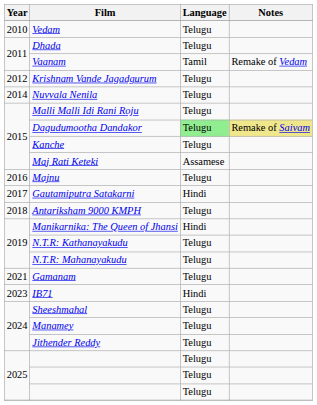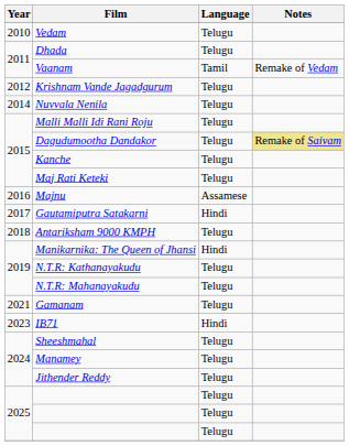 <table class="wikitable sortable">
 <tr>
 <th>Year</th>
 <th>Film</th>
 <th>Language</th>
 <th>Notes</th>
 </tr>
 <tr>
 </tr>
 <tr>
 <td>2010</td>
 <td><em><a href='#'>Vedam</a></em></td>
 <td>Telugu</td>
 <td></td>
 </tr>
 <tr>
 <td rowspan="2">2011</td>
 <td><em><a href='#'>Dhada</a></em></td>
 <td>Telugu</td>
 <td></td>
 </tr>
 <tr>
 <td><em><a href='#'>Vaanam</a></em></td>
 <td>Tamil</td>
 <td>Remake of <em><a href='#'>Vedam</a></em></td>
 </tr>
 <tr>
 <td>2012</td>
 <td><em><a href='#'>Krishnam Vande Jagadgurum</a></em></td>
 <td>Telugu</td>
 <td></td>
 </tr>
 <tr>
 <td>2014</td>
 <td><em><a href='#'>Nuvvala Nenila</a></em></td>
 <td>Telugu</td>
 <td></td>
 </tr>
 <tr>
 <td rowspan="4">2015</td>
 <td><em><a href='#'>Malli Malli Idi Rani Roju</a></em></td>
 <td>Telugu</td>
 <td></td>
 </tr>
 <tr>
 <td><em><a href='#'>Dagudumootha Dandakor</a></em></td>
-<td style="background: lightgreen;">Telugu</td>
+<td>Telugu</td>
 <td style="background: khaki;">Remake of <em><a href='#'>Saivam</a></em></td>
 </tr>
 <tr>
 <td><em><a href='#'>Kanche</a></em></td>
 <td>Telugu</td>
 <td></td>
 </tr>
 <tr>
 <td><em><a href='#'>Maj Rati Keteki</a></em></td>
-<td>Assamese</td>
+<td>Telugu</td>
 <td></td>
 </tr>
 <tr>
 <td>2016</td>
 <td><em><a href='#'>Majnu</a></em></td>
-<td>Telugu</td>
+<td>Assamese</td>
 <td></td>
 </tr>
 <tr>
 <td>2017</td>
 <td><em><a href='#'>Gautamiputra Satakarni</a></em></td>
 <td>Hindi</td>
 <td></td>
 </tr>
 <tr>
 <td>2018</td>
 <td><em><a href='#'>Antariksham 9000 KMPH</a></em></td>
 <td>Telugu</td>
 <td></td>
 </tr>
 <tr>
 <td rowspan="3">2019</td>
 <td><em><a href='#'>Manikarnika: The Queen of Jhansi</a></em></td>
 <td>Hindi</td>
 <td></td>
 </tr>
 <tr>
 <td><em><a href='#'>N.T.R: Kathanayakudu</a></em></td>
 <td>Telugu</td>
 <td></td>
 </tr>
 <tr>
 <td><em><a href='#'>N.T.R: Mahanayakudu</a></em></td>
 <td>Telugu</td>
 <td></td>
 </tr>
 <tr>
 <td>2021</td>
 <td><em><a href='#'>Gamanam</a></em></td>
 <td>Telugu</td>
 <td></td>
 </tr>
 <tr>
 <td>2023</td>
 <td><em><a href='#'>IB71</a></em></td>
 <td>Hindi</td>
 <td></td>
 </tr>
 <tr>
 <td rowspan="3">2024</td>
 <td><em><a href='#'>Sheeshmahal</a></em></td>
 <td>Telugu</td>
 <td></td>
 </tr>
 <tr>
 <td><em><a href='#'>Manamey</a></em></td>
 <td>Telugu</td>
 <td></td>
 </tr>
 <tr>
 <td><em><a href='#'>Jithender Reddy</a></em></td>
 <td>Telugu</td>
 <td></td>
 </tr>
 <tr>
 <td rowspan="3">2025</td>
 <td></td>
 <td>Telugu</td>
 <td></td>
 </tr>
 <tr>
 <td></td>
 <td>Telugu</td>
 <td></td>
 </tr>
 <tr>
 <td></td>
 <td>Telugu</td>
 <td></td>
 </tr>
 <tr>
 </tr>
 </table>
